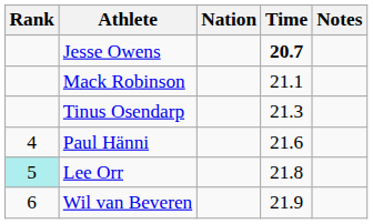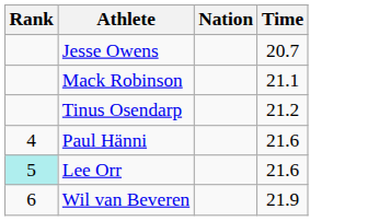 <table class="wikitable sortable" style="text-align:center">
 <tr>
 <th>Rank</th>
 <th>Athlete</th>
 <th>Nation</th>
 <th>Time</th>
-<th>Notes</th>
 </tr>
 <tr>
 <td></td>
 <td align=left><a href='#'>Jesse Owens</a></td>
 <td align=left></td>
-<td><strong>20.7</strong></td>
-<td></td>
+<td>20.7</td>
 </tr>
 <tr>
 <td></td>
 <td align=left><a href='#'>Mack Robinson</a></td>
 <td align=left></td>
 <td>21.1</td>
-<td></td>
 </tr>
 <tr>
 <td></td>
 <td align=left><a href='#'>Tinus Osendarp</a></td>
 <td align=left></td>
-<td>21.3</td>
-<td></td>
+<td>21.2</td>
 </tr>
 <tr>
 <td>4</td>
 <td align=left><a href='#'>Paul Hänni</a></td>
 <td align=left></td>
 <td>21.6</td>
-<td></td>
 </tr>
 <tr>
 <td style="background: paleturquoise;">5</td>
 <td align=left><a href='#'>Lee Orr</a></td>
 <td align=left></td>
-<td>21.8</td>
-<td></td>
+<td>21.6</td>
 </tr>
 <tr>
 <td>6</td>
 <td align=left><a href='#'>Wil van Beveren</a></td>
 <td align=left></td>
 <td>21.9</td>
-<td></td>
 </tr>
 </table>
